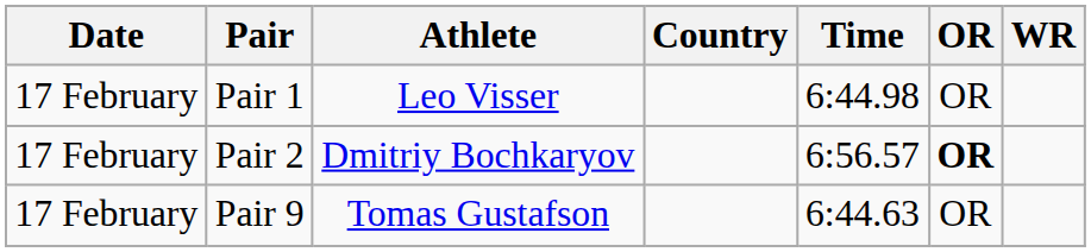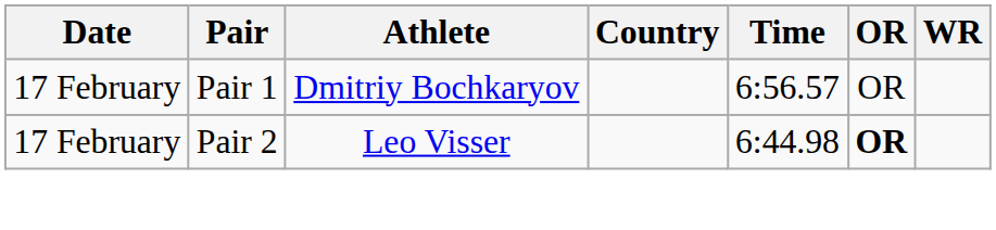 <table class="wikitable" style="text-align:center">
 <tr>
 <th>Date</th>
 <th>Pair</th>
 <th>Athlete</th>
 <th>Country</th>
 <th>Time</th>
 <th>OR</th>
 <th>WR</th>
 </tr>
 <tr>
 <td>17 February</td>
 <td>Pair 1</td>
-<td><a href='#'>Leo Visser</a></td>
+<td><a href='#'>Dmitriy Bochkaryov</a></td>
 <td></td>
-<td>6:44.98</td>
+<td>6:56.57</td>
 <td>OR</td>
 <td></td>
 </tr>
 <tr>
 <td>17 February</td>
 <td>Pair 2</td>
-<td><a href='#'>Dmitriy Bochkaryov</a></td>
+<td><a href='#'>Leo Visser</a></td>
 <td></td>
-<td>6:56.57</td>
+<td>6:44.98</td>
 <td><strong>OR</strong></td>
 <td></td>
 </tr>
-<tr>
-<td>17 February</td>
-<td>Pair 9</td>
-<td><a href='#'>Tomas Gustafson</a></td>
-<td></td>
-<td>6:44.63</td>
-<td>OR</td>
-<td></td>
-</tr>
 </table>
